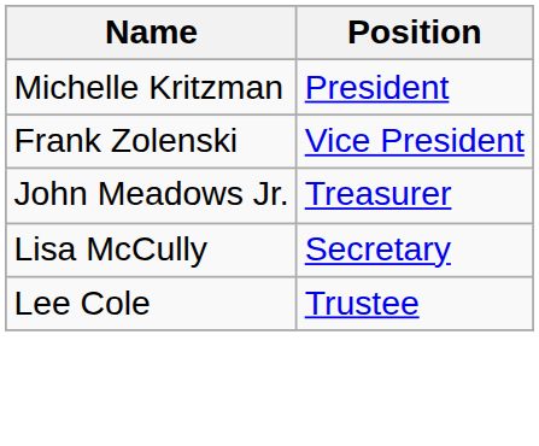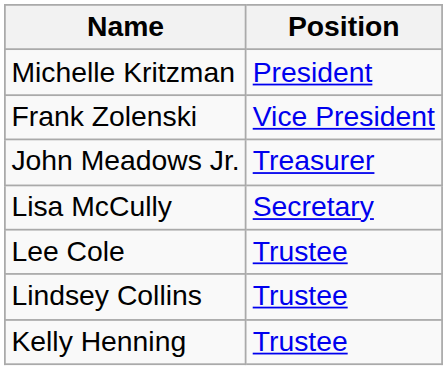 <table class="wikitable">
 <tr>
 <th>Name</th>
 <th>Position</th>
 </tr>
 <tr>
 <td>Michelle Kritzman</td>
 <td><a href='#'>President</a></td>
 </tr>
 <tr>
 <td>Frank Zolenski</td>
 <td><a href='#'>Vice President</a></td>
 </tr>
 <tr>
 <td>John Meadows Jr.</td>
 <td><a href='#'>Treasurer</a></td>
 </tr>
 <tr>
 <td>Lisa McCully</td>
 <td><a href='#'>Secretary</a></td>
 </tr>
 <tr>
 <td>Lee Cole</td>
 <td><a href='#'>Trustee</a></td>
 </tr>
+<tr>
+<td>Lindsey Collins</td>
+<td><a href='#'>Trustee</a></td>
+</tr>
+<tr>
+<td>Kelly Henning</td>
+<td><a href='#'>Trustee</a></td>
+</tr>
 </table>
